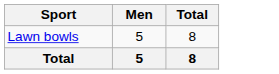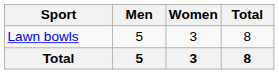 <table class="wikitable sortable" style="text-align:center;">
 <tr>
 <th width=120>Sport</th>
 <th width=55>Men</th>
+<th width=55>Women</th>
 <th width=55>Total</th>
 </tr>
 <tr>
 <td align=left><a href='#'>Lawn bowls</a></td>
 <td>5</td>
+<td>3</td>
 <td>8</td>
 </tr>
 <tr>
 <th>Total</th>
 <th>5</th>
+<th>3</th>
 <th>8</th>
 </tr>
 </table>
